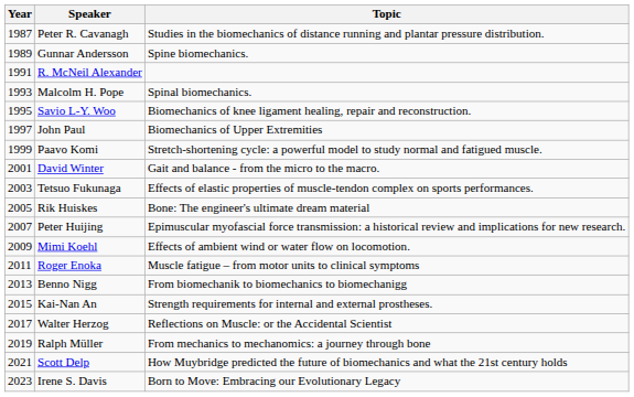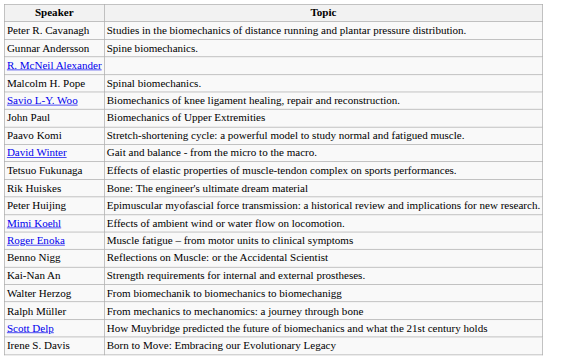 <table class="wikitable">
 <tr>
-<th>Year</th>
 <th>Speaker</th>
 <th>Topic</th>
 </tr>
 <tr>
-<td>1987</td>
 <td>Peter R. Cavanagh</td>
 <td>Studies in the biomechanics of distance running and plantar pressure distribution.</td>
 </tr>
 <tr>
-<td>1989</td>
 <td>Gunnar Andersson</td>
 <td>Spine biomechanics.</td>
 </tr>
 <tr>
-<td>1991</td>
 <td><a href='#'>R. McNeil Alexander</a></td>
 <td></td>
 </tr>
 <tr>
-<td>1993</td>
 <td>Malcolm H. Pope</td>
 <td>Spinal biomechanics.</td>
 </tr>
 <tr>
-<td>1995</td>
 <td><a href='#'>Savio L-Y. Woo</a></td>
 <td>Biomechanics of knee ligament healing, repair and reconstruction.</td>
 </tr>
 <tr>
-<td>1997</td>
 <td>John Paul</td>
 <td>Biomechanics of Upper Extremities</td>
 </tr>
 <tr>
-<td>1999</td>
 <td>Paavo Komi</td>
 <td>Stretch-shortening cycle: a powerful model to study normal and fatigued muscle.</td>
 </tr>
 <tr>
-<td>2001</td>
 <td><a href='#'>David Winter</a></td>
 <td>Gait and balance - from the micro to the macro.</td>
 </tr>
 <tr>
-<td>2003</td>
 <td>Tetsuo Fukunaga</td>
 <td>Effects of elastic properties of muscle-tendon complex on sports performances.</td>
 </tr>
 <tr>
-<td>2005</td>
 <td>Rik Huiskes</td>
 <td>Bone: The engineer's ultimate dream material</td>
 </tr>
 <tr>
-<td>2007</td>
 <td>Peter Huijing</td>
 <td>Epimuscular myofascial force transmission: a historical review and implications for new research.</td>
 </tr>
 <tr>
-<td>2009</td>
 <td><a href='#'>Mimi Koehl</a></td>
 <td>Effects of ambient wind or water flow on locomotion.</td>
 </tr>
 <tr>
-<td>2011</td>
 <td><a href='#'>Roger Enoka</a></td>
 <td>Muscle fatigue – from motor units to clinical symptoms</td>
 </tr>
 <tr>
-<td>2013</td>
 <td>Benno Nigg</td>
-<td>From biomechanik to biomechanics to biomechanigg</td>
+<td>Reflections on Muscle: or the Accidental Scientist</td>
 </tr>
 <tr>
-<td>2015</td>
 <td>Kai-Nan An</td>
 <td>Strength requirements for internal and external prostheses.</td>
 </tr>
 <tr>
-<td>2017</td>
 <td>Walter Herzog</td>
-<td>Reflections on Muscle: or the Accidental Scientist</td>
+<td>From biomechanik to biomechanics to biomechanigg</td>
 </tr>
 <tr>
-<td>2019</td>
 <td>Ralph Müller</td>
 <td>From mechanics to mechanomics: a journey through bone</td>
 </tr>
 <tr>
-<td>2021</td>
 <td><a href='#'>Scott Delp</a></td>
 <td>How Muybridge predicted the future of biomechanics and what the 21st century holds</td>
 </tr>
 <tr>
-<td>2023</td>
 <td>Irene S. Davis</td>
 <td>Born to Move: Embracing our Evolutionary Legacy</td>
 </tr>
 </table>
